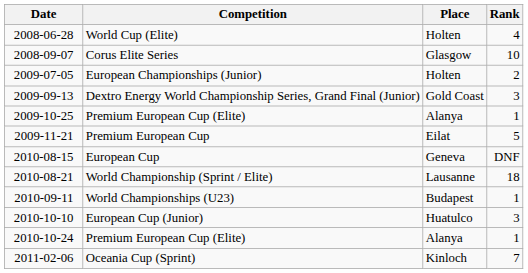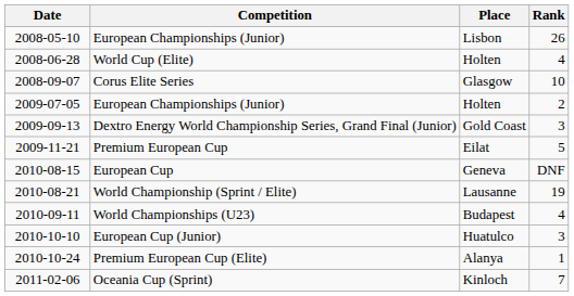 <table class="wikitable sortable">
 <tr>
 <th>Date</th>
 <th>Competition</th>
 <th>Place</th>
 <th>Rank</th>
+</tr>
+<tr>
+<td style="text-align:right">  2008-05-10  </td>
+<td>European Championships (Junior)</td>
+<td>Lisbon</td>
+<td style="text-align:right">26</td>
 </tr>
 <tr>
 <td style="text-align:right">  2008-06-28  </td>
 <td>World Cup (Elite)</td>
 <td>Holten</td>
 <td style="text-align:right">4</td>
 </tr>
 <tr>
 <td style="text-align:right">  2008-09-07  </td>
 <td>Corus Elite Series</td>
 <td>Glasgow</td>
 <td style="text-align:right">10</td>
 </tr>
 <tr>
 <td style="text-align:right">  2009-07-05  </td>
 <td>European Championships (Junior)</td>
 <td>Holten</td>
 <td style="text-align:right">2</td>
 </tr>
 <tr>
 <td style="text-align:right">  2009-09-13  </td>
 <td>Dextro Energy World Championship Series, Grand Final (Junior)</td>
 <td>Gold Coast</td>
 <td style="text-align:right">3</td>
 </tr>
 <tr>
-<td style="text-align:right">  2009-10-25  </td>
-<td>Premium European Cup (Elite)</td>
-<td>Alanya</td>
-<td style="text-align:right">1</td>
-</tr>
-<tr>
 <td style="text-align:right">  2009-11-21  </td>
 <td>Premium European Cup</td>
 <td>Eilat</td>
 <td style="text-align:right">5</td>
 </tr>
 <tr>
 <td style="text-align:right">  2010-08-15  </td>
 <td>European Cup</td>
 <td>Geneva</td>
 <td style="text-align:right">DNF</td>
 </tr>
 <tr>
 <td style="text-align:right">  2010-08-21  </td>
 <td>World Championship (Sprint / Elite)</td>
 <td>Lausanne</td>
-<td style="text-align:right">18</td>
+<td style="text-align:right">19</td>
 </tr>
 <tr>
 <td style="text-align:right">  2010-09-11  </td>
 <td>World Championships (U23)</td>
 <td>Budapest</td>
-<td style="text-align:right">1</td>
+<td style="text-align:right">4</td>
 </tr>
 <tr>
 <td style="text-align:right">  2010-10-10  </td>
 <td>European Cup (Junior)</td>
 <td>Huatulco</td>
 <td style="text-align:right">3</td>
 </tr>
 <tr>
 <td style="text-align:right">  2010-10-24  </td>
 <td>Premium European Cup (Elite)</td>
 <td>Alanya</td>
 <td style="text-align:right">1</td>
 </tr>
 <tr>
 <td style="text-align:right">  2011-02-06  </td>
 <td>Oceania Cup (Sprint)</td>
 <td>Kinloch</td>
 <td style="text-align:right">7</td>
 </tr>
 </table>
